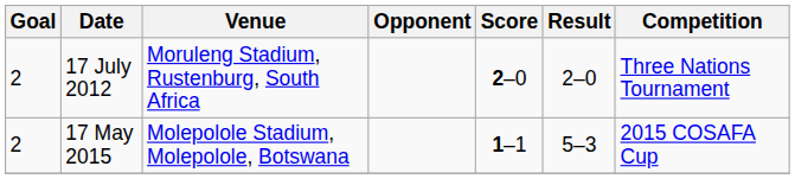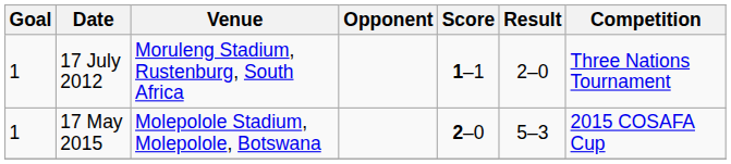 <table class="wikitable plainrowheaders sortable">
 <tr>
 <th>Goal</th>
 <th>Date</th>
 <th>Venue</th>
 <th>Opponent</th>
 <th>Score</th>
 <th>Result</th>
 <th>Competition</th>
 </tr>
 <tr>
-<td>2</td>
+<td>1</td>
 <td>17 July 2012</td>
 <td><a href='#'>Moruleng Stadium</a>, <a href='#'>Rustenburg</a>, <a href='#'>South Africa</a></td>
 <td></td>
-<td align=center><strong>2</strong>–0</td>
+<td align=center><strong>1</strong>–1</td>
 <td align=center>2–0</td>
 <td><a href='#'>Three Nations Tournament</a></td>
 </tr>
 <tr>
-<td>2</td>
+<td>1</td>
 <td>17 May 2015</td>
 <td><a href='#'>Molepolole Stadium</a>, <a href='#'>Molepolole</a>, <a href='#'>Botswana</a></td>
 <td></td>
-<td align=center><strong>1</strong>–1</td>
+<td align=center><strong>2</strong>–0</td>
 <td align=center>5–3</td>
 <td><a href='#'>2015 COSAFA Cup</a></td>
 </tr>
 <tr>
 </tr>
 </table>
